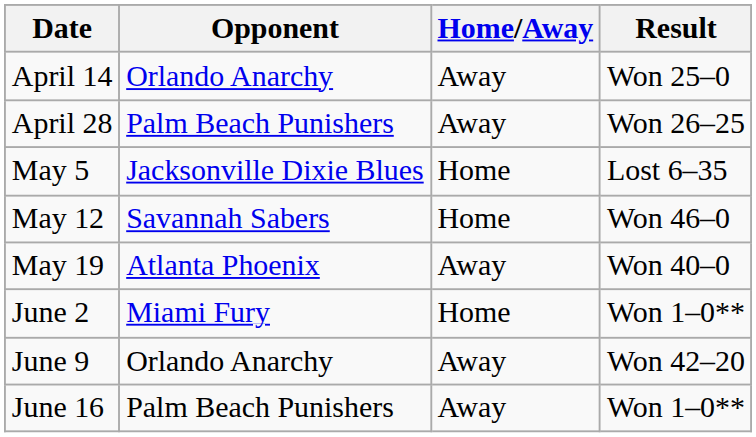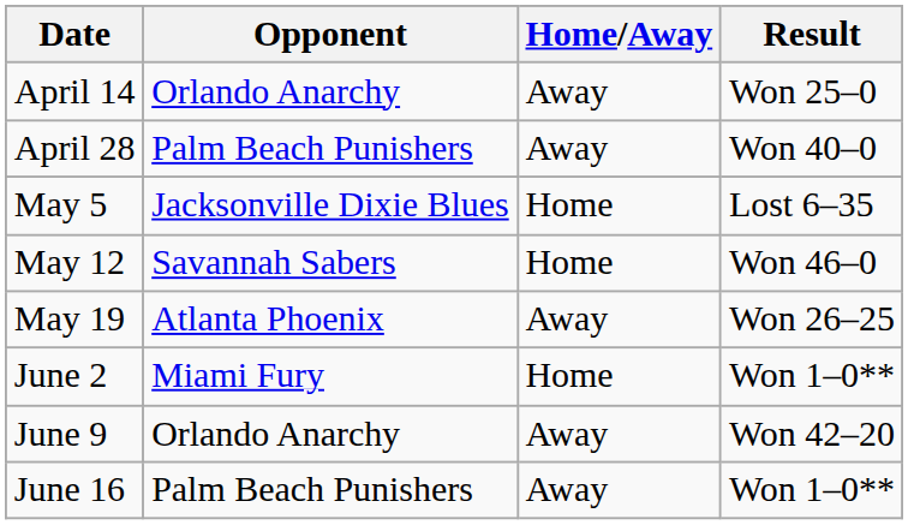 <table class="wikitable">
 <tr>
 <th>Date</th>
 <th>Opponent</th>
 <th><a href='#'>Home</a>/<a href='#'>Away</a></th>
 <th>Result</th>
 </tr>
 <tr>
 <td>April 14</td>
 <td><a href='#'>Orlando Anarchy</a></td>
 <td>Away</td>
 <td>Won 25–0</td>
 </tr>
 <tr>
 <td>April 28</td>
 <td><a href='#'>Palm Beach Punishers</a></td>
 <td>Away</td>
-<td>Won 26–25</td>
+<td>Won 40–0</td>
 </tr>
 <tr>
 <td>May 5</td>
 <td><a href='#'>Jacksonville Dixie Blues</a></td>
 <td>Home</td>
 <td>Lost 6–35</td>
 </tr>
 <tr>
 <td>May 12</td>
 <td><a href='#'>Savannah Sabers</a></td>
 <td>Home</td>
 <td>Won 46–0</td>
 </tr>
 <tr>
 <td>May 19</td>
 <td><a href='#'>Atlanta Phoenix</a></td>
 <td>Away</td>
-<td>Won 40–0</td>
+<td>Won 26–25</td>
 </tr>
 <tr>
 <td>June 2</td>
 <td><a href='#'>Miami Fury</a></td>
 <td>Home</td>
 <td>Won 1–0**</td>
 </tr>
 <tr>
 <td>June 9</td>
 <td>Orlando Anarchy</td>
 <td>Away</td>
 <td>Won 42–20</td>
 </tr>
 <tr>
 <td>June 16</td>
 <td>Palm Beach Punishers</td>
 <td>Away</td>
 <td>Won 1–0**</td>
 </tr>
 </table>
